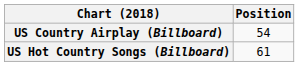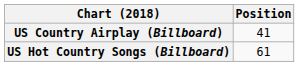 <table class="wikitable sortable plainrowheaders" style="text-align:center">
 <tr>
 <th scope="col">Chart (2018)</th>
 <th scope="col">Position</th>
 </tr>
 <tr>
 <th scope="row">US Country Airplay (<em>Billboard</em>)</th>
-<td>54</td>
+<td>41</td>
 </tr>
 <tr>
 <th scope="row">US Hot Country Songs (<em>Billboard</em>)</th>
 <td>61</td>
 </tr>
 </table>
